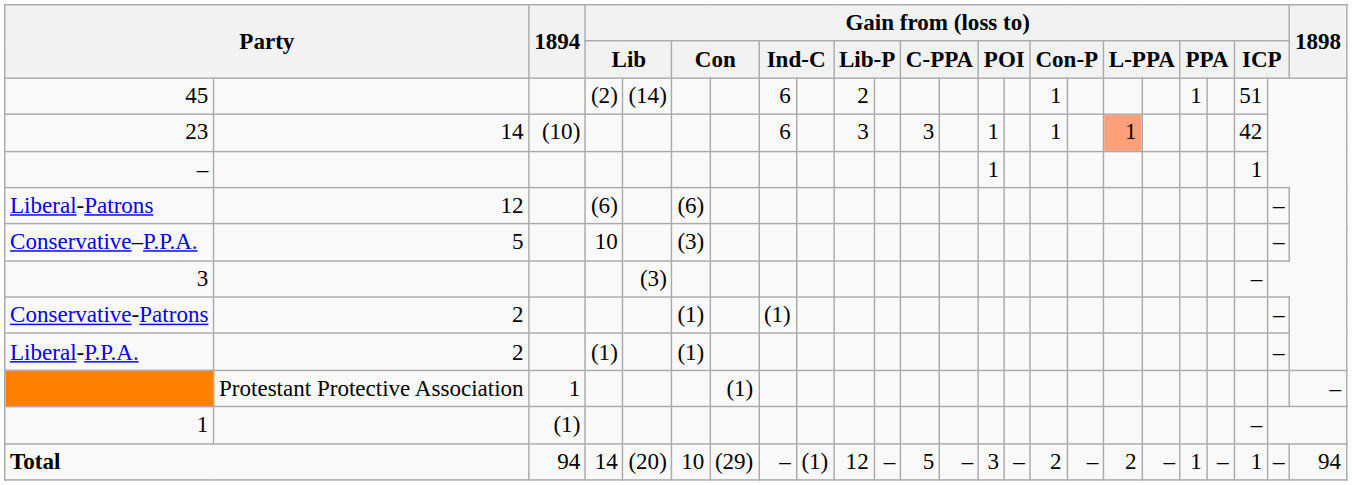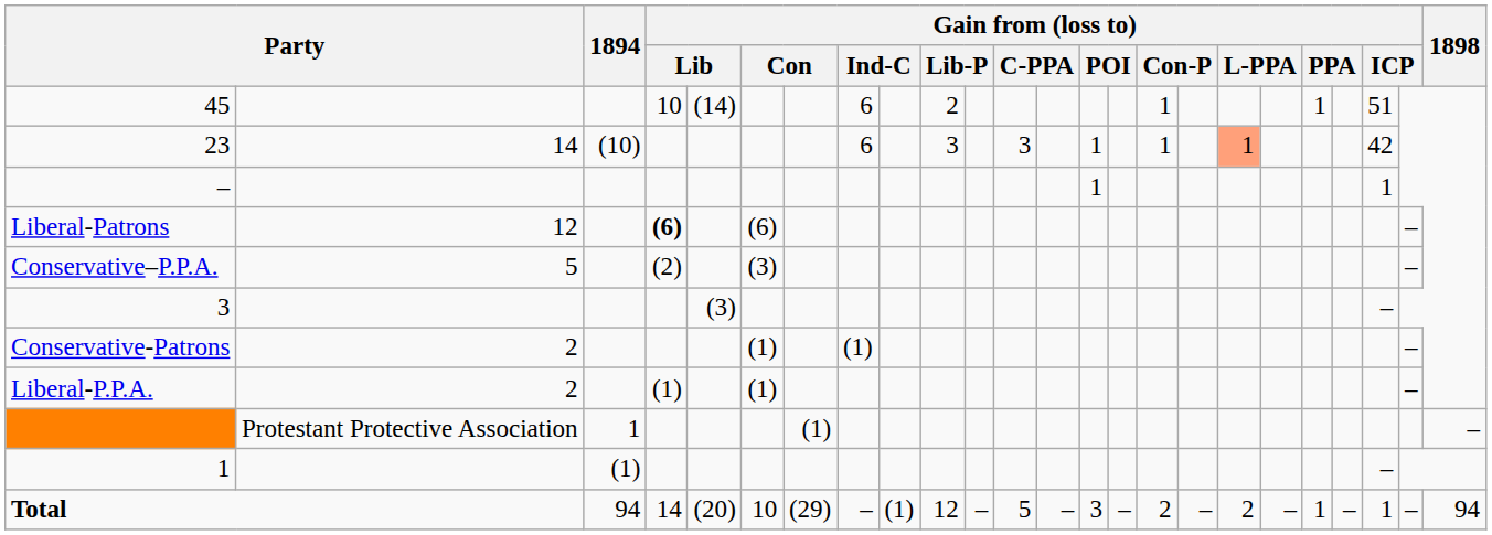 <table class="wikitable" style="text-align:right">
 <tr>
 <th rowspan="2" colspan="2">Party</th>
 <th rowspan="2" style="width:1em;">1894</th>
 <th colspan="20">Gain from (loss to)</th>
 <th rowspan="2" style="width:1em;">1898</th>
 </tr>
 <tr>
 <th colspan="2">Lib</th>
 <th colspan="2">Con</th>
 <th colspan="2">Ind-C</th>
 <th colspan="2">Lib-P</th>
 <th colspan="2">C-PPA</th>
 <th colspan="2">POI</th>
 <th colspan="2">Con-P</th>
 <th colspan="2">L-PPA</th>
 <th colspan="2">PPA</th>
 <th colspan="2">ICP</th>
 </tr>
 <tr>
 <td>45</td>
 <td></td>
 <td></td>
-<td>(2)</td>
+<td>10</td>
 <td>(14)</td>
 <td></td>
 <td></td>
 <td>6</td>
 <td></td>
 <td>2</td>
 <td></td>
 <td></td>
 <td></td>
 <td></td>
 <td></td>
 <td>1</td>
 <td></td>
 <td></td>
 <td></td>
 <td>1</td>
 <td></td>
 <td>51</td>
 </tr>
 <tr>
 <td>23</td>
 <td>14</td>
 <td>(10)</td>
 <td></td>
 <td></td>
 <td></td>
 <td></td>
 <td>6</td>
 <td></td>
 <td>3</td>
 <td></td>
 <td>3</td>
 <td></td>
 <td>1</td>
 <td></td>
 <td>1</td>
 <td></td>
 <td style="background: lightsalmon;">1</td>
 <td></td>
 <td></td>
 <td></td>
 <td>42</td>
 </tr>
 <tr>
 <td>–</td>
 <td></td>
 <td></td>
 <td></td>
 <td></td>
 <td></td>
 <td></td>
 <td></td>
 <td></td>
 <td></td>
 <td></td>
 <td></td>
 <td></td>
 <td>1</td>
 <td></td>
 <td></td>
 <td></td>
 <td></td>
 <td></td>
 <td></td>
 <td></td>
 <td>1</td>
 </tr>
 <tr>
 <td style="text-align:left;"><a href='#'>Liberal</a>-<a href='#'>Patrons</a></td>
 <td>12</td>
 <td></td>
-<td>(6)</td>
+<td><strong>(6)</strong></td>
 <td></td>
 <td>(6)</td>
 <td></td>
 <td></td>
 <td></td>
 <td></td>
 <td></td>
 <td></td>
 <td></td>
 <td></td>
 <td></td>
 <td></td>
 <td></td>
 <td></td>
 <td></td>
 <td></td>
 <td></td>
 <td></td>
 <td>–</td>
 </tr>
 <tr>
 <td style="text-align:left;"><a href='#'>Conservative</a>–<a href='#'>P.P.A.</a></td>
 <td>5</td>
 <td></td>
-<td>10</td>
+<td>(2)</td>
 <td></td>
 <td>(3)</td>
 <td></td>
 <td></td>
 <td></td>
 <td></td>
 <td></td>
 <td></td>
 <td></td>
 <td></td>
 <td></td>
 <td></td>
 <td></td>
 <td></td>
 <td></td>
 <td></td>
 <td></td>
 <td></td>
 <td>–</td>
 </tr>
 <tr>
 <td>3</td>
 <td></td>
 <td></td>
 <td></td>
 <td>(3)</td>
 <td></td>
 <td></td>
 <td></td>
 <td></td>
 <td></td>
 <td></td>
 <td></td>
 <td></td>
 <td></td>
 <td></td>
 <td></td>
 <td></td>
 <td></td>
 <td></td>
 <td></td>
 <td></td>
 <td>–</td>
 </tr>
 <tr>
 <td style="text-align:left;"><a href='#'>Conservative</a>-<a href='#'>Patrons</a></td>
 <td>2</td>
 <td></td>
 <td></td>
 <td></td>
 <td>(1)</td>
 <td></td>
 <td>(1)</td>
 <td></td>
 <td></td>
 <td></td>
 <td></td>
 <td></td>
 <td></td>
 <td></td>
 <td></td>
 <td></td>
 <td></td>
 <td></td>
 <td></td>
 <td></td>
 <td></td>
 <td>–</td>
 </tr>
 <tr>
 <td style="text-align:left;"><a href='#'>Liberal</a>-<a href='#'>P.P.A.</a></td>
 <td>2</td>
 <td></td>
 <td>(1)</td>
 <td></td>
 <td>(1)</td>
 <td></td>
 <td></td>
 <td></td>
 <td></td>
 <td></td>
 <td></td>
 <td></td>
 <td></td>
 <td></td>
 <td></td>
 <td></td>
 <td></td>
 <td></td>
 <td></td>
 <td></td>
 <td></td>
 <td>–</td>
 </tr>
 <tr>
 <td style="background-color:#FF8000;"></td>
 <td style="text-align:left;">Protestant Protective Association</td>
 <td>1</td>
 <td></td>
 <td></td>
 <td></td>
 <td>(1)</td>
 <td></td>
 <td></td>
 <td></td>
 <td></td>
 <td></td>
 <td></td>
 <td></td>
 <td></td>
 <td></td>
 <td></td>
 <td></td>
 <td></td>
 <td></td>
 <td></td>
 <td></td>
 <td></td>
 <td>–</td>
 </tr>
 <tr>
 <td>1</td>
 <td></td>
 <td>(1)</td>
 <td></td>
 <td></td>
 <td></td>
 <td></td>
 <td></td>
 <td></td>
 <td></td>
 <td></td>
 <td></td>
 <td></td>
 <td></td>
 <td></td>
 <td></td>
 <td></td>
 <td></td>
 <td></td>
 <td></td>
 <td></td>
 <td>–</td>
 </tr>
 <tr>
 <td colspan="2" style="text-align:left;"><strong>Total</strong></td>
 <td>94</td>
 <td>14</td>
 <td>(20)</td>
 <td>10</td>
 <td>(29)</td>
 <td>–</td>
 <td>(1)</td>
 <td>12</td>
 <td>–</td>
 <td>5</td>
 <td>–</td>
 <td>3</td>
 <td>–</td>
 <td>2</td>
 <td>–</td>
 <td>2</td>
 <td>–</td>
 <td>1</td>
 <td>–</td>
 <td>1</td>
 <td>–</td>
 <td>94</td>
 </tr>
 </table>
